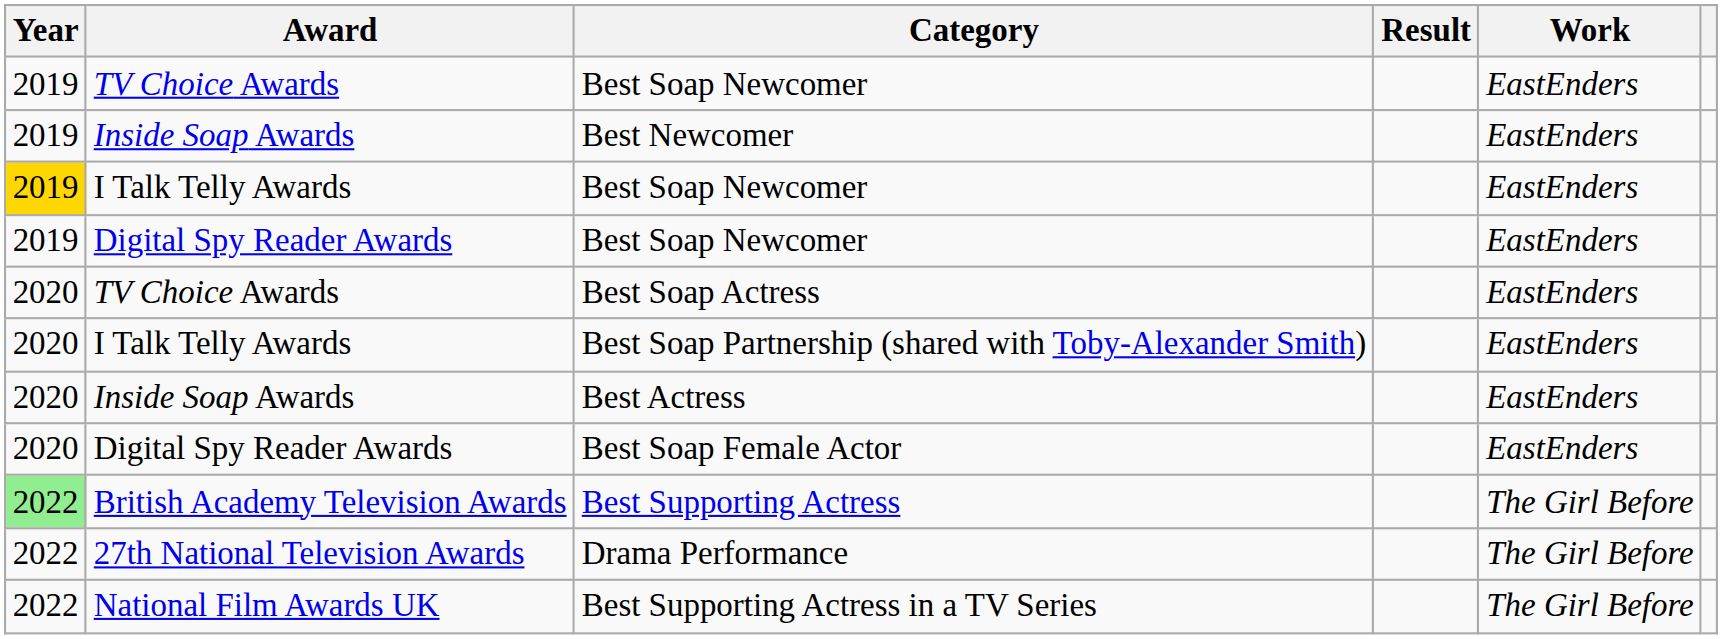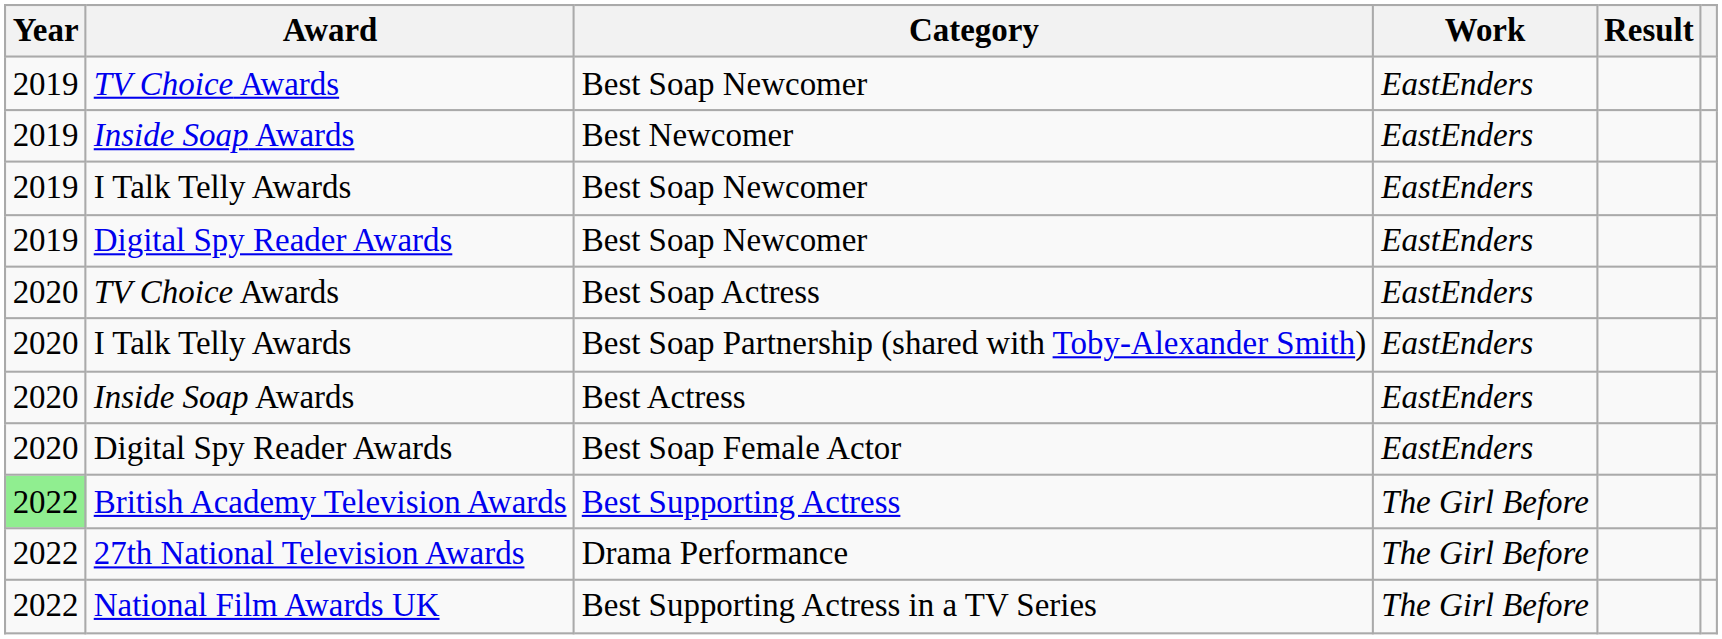 <table class="wikitable sortable">
 <tr>
 <th>Year</th>
 <th>Award</th>
 <th>Category</th>
+<th>Work</th>
 <th>Result</th>
-<th>Work</th>
 <th scope=col class=unsortable></th>
 </tr>
 <tr>
 <td>2019</td>
 <td><a href='#'><em>TV Choice</em> Awards</a></td>
 <td>Best Soap Newcomer</td>
+<td><em>EastEnders</em></td>
 <td></td>
-<td><em>EastEnders</em></td>
 <td align="center"></td>
 </tr>
 <tr>
 <td>2019</td>
 <td><a href='#'><em>Inside Soap</em> Awards</a></td>
 <td>Best Newcomer</td>
+<td><em>EastEnders</em></td>
 <td></td>
-<td><em>EastEnders</em></td>
 <td align="center"></td>
 </tr>
 <tr>
-<td style="background: gold;">2019</td>
+<td>2019</td>
 <td>I Talk Telly Awards</td>
 <td>Best Soap Newcomer</td>
+<td><em>EastEnders</em></td>
 <td></td>
-<td><em>EastEnders</em></td>
 <td align="center"></td>
 </tr>
 <tr>
 <td>2019</td>
 <td><a href='#'>Digital Spy Reader Awards</a></td>
 <td>Best Soap Newcomer</td>
+<td><em>EastEnders</em></td>
 <td></td>
-<td><em>EastEnders</em></td>
 <td align="center"></td>
 </tr>
 <tr>
 <td>2020</td>
 <td><em>TV Choice</em> Awards</td>
 <td>Best Soap Actress</td>
+<td><em>EastEnders</em></td>
 <td></td>
-<td><em>EastEnders</em></td>
 <td align="center"></td>
 </tr>
 <tr>
 <td>2020</td>
 <td>I Talk Telly Awards</td>
 <td>Best Soap Partnership (shared with <a href='#'>Toby-Alexander Smith</a>)</td>
+<td><em>EastEnders</em></td>
 <td></td>
-<td><em>EastEnders</em></td>
 <td align="center"></td>
 </tr>
 <tr>
 <td>2020</td>
 <td><em>Inside Soap</em> Awards</td>
 <td>Best Actress</td>
+<td><em>EastEnders</em></td>
 <td></td>
-<td><em>EastEnders</em></td>
 <td align="center"></td>
 </tr>
 <tr>
 <td>2020</td>
 <td>Digital Spy Reader Awards</td>
 <td>Best Soap Female Actor</td>
+<td><em>EastEnders</em></td>
 <td></td>
-<td><em>EastEnders</em></td>
 <td align="center"></td>
 </tr>
 <tr>
 <td style="background: lightgreen;">2022</td>
 <td><a href='#'>British Academy Television Awards</a></td>
 <td><a href='#'>Best Supporting Actress</a></td>
+<td><em>The Girl Before</em></td>
 <td></td>
-<td><em>The Girl Before</em></td>
 <td align="center"></td>
 </tr>
 <tr>
 <td>2022</td>
 <td><a href='#'>27th National Television Awards</a></td>
 <td>Drama Performance</td>
+<td><em>The Girl Before</em></td>
 <td></td>
-<td><em>The Girl Before</em></td>
 <td align="center"></td>
 </tr>
 <tr>
 <td>2022</td>
 <td><a href='#'>National Film Awards UK</a></td>
 <td>Best Supporting Actress in a TV Series</td>
+<td><em>The Girl Before</em></td>
 <td></td>
-<td><em>The Girl Before</em></td>
 <td align="center"></td>
 </tr>
 </table>
